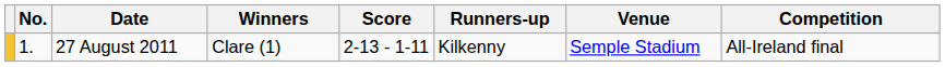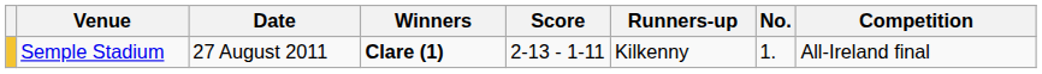 <table class="wikitable" style="font-size:90%">
 <tr>
 <th width=1></th>
-<th width=5>No.</th>
+<th width=120>Venue</th>
 <th width=120>Date</th>
 <th width=100>Winners</th>
 <th width=70>Score</th>
 <th width=100>Runners-up</th>
-<th width=120>Venue</th>
+<th width=5>No.</th>
 <th width=170>Competition</th>
 </tr>
 <tr>
 <td style="background-color:#F4C430"></td>
-<td>1.</td>
+<td><a href='#'>Semple Stadium</a></td>
 <td>27 August 2011</td>
-<td>Clare (1)</td>
+<td><strong>Clare (1)</strong></td>
 <td>2-13 - 1-11</td>
 <td>Kilkenny</td>
-<td><a href='#'>Semple Stadium</a></td>
+<td>1.</td>
 <td>All-Ireland final</td>
 </tr>
 </table>
